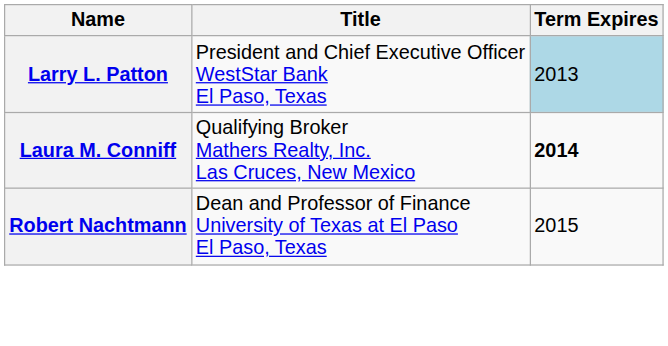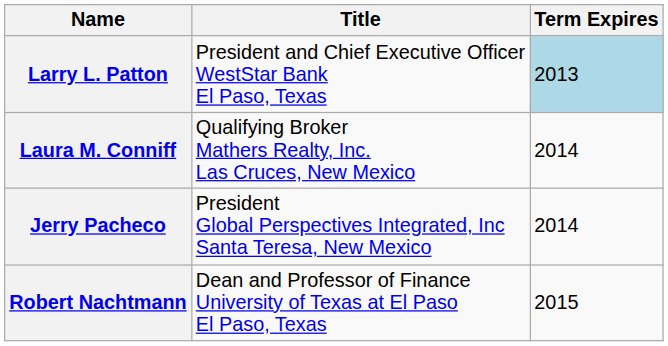 <table class="wikitable sortable">
 <tr>
 <th>Name</th>
 <th>Title</th>
 <th>Term Expires</th>
 </tr>
 <tr>
 <th><a href='#'>Larry L. Patton</a></th>
 <td>President and Chief Executive Officer<br><a href='#'>WestStar Bank</a><br><a href='#'>El Paso, Texas</a></td>
 <td style="background: lightblue;">2013</td>
 </tr>
 <tr>
 <th><a href='#'>Laura M. Conniff</a></th>
 <td>Qualifying Broker<br><a href='#'>Mathers Realty, Inc.</a><br><a href='#'>Las Cruces, New Mexico</a></td>
-<td><strong>2014</strong></td>
+<td>2014</td>
+</tr>
+<tr>
+<th><a href='#'>Jerry Pacheco</a></th>
+<td>President<br><a href='#'>Global Perspectives Integrated, Inc</a><br><a href='#'>Santa Teresa, New Mexico</a></td>
+<td>2014</td>
 </tr>
 <tr>
 <th><a href='#'>Robert Nachtmann</a></th>
 <td>Dean and Professor of Finance<br><a href='#'>University of Texas at El Paso</a><br><a href='#'>El Paso, Texas</a></td>
 <td>2015</td>
 </tr>
 </table>
